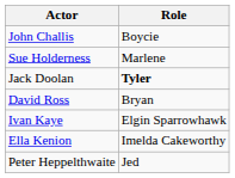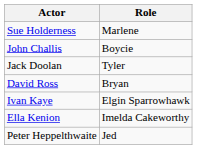 <table class="wikitable">
 <tr>
 <th>Actor</th>
 <th>Role</th>
 </tr>
 <tr>
+<td><a href='#'>Sue Holderness</a></td>
+<td>Marlene</td>
+</tr>
+<tr>
 <td><a href='#'>John Challis</a></td>
 <td>Boycie</td>
 </tr>
 <tr>
-<td><a href='#'>Sue Holderness</a></td>
-<td>Marlene</td>
-</tr>
-<tr>
 <td>Jack Doolan</td>
-<td><strong>Tyler</strong></td>
+<td>Tyler</td>
 </tr>
 <tr>
 <td><a href='#'>David Ross</a></td>
 <td>Bryan</td>
 </tr>
 <tr>
 <td><a href='#'>Ivan Kaye</a></td>
 <td>Elgin Sparrowhawk</td>
 </tr>
 <tr>
 <td><a href='#'>Ella Kenion</a></td>
 <td>Imelda Cakeworthy</td>
 </tr>
 <tr>
 <td>Peter Heppelthwaite</td>
 <td>Jed</td>
 </tr>
 </table>
